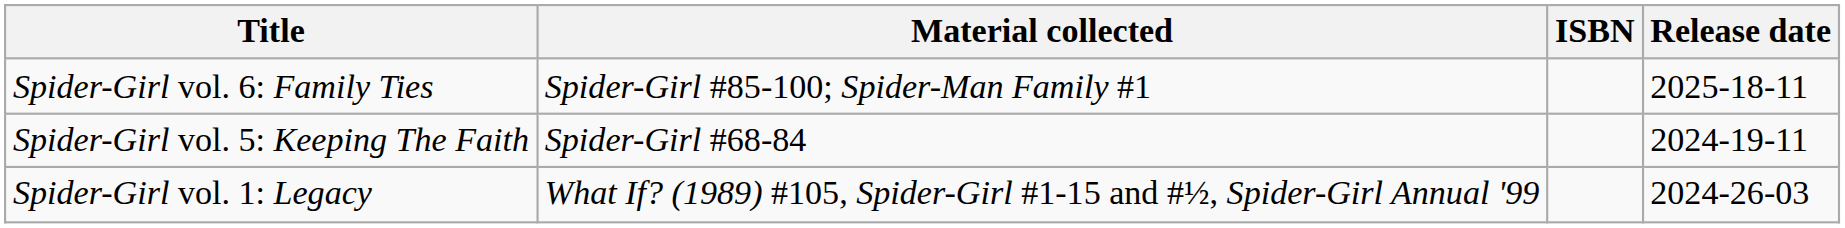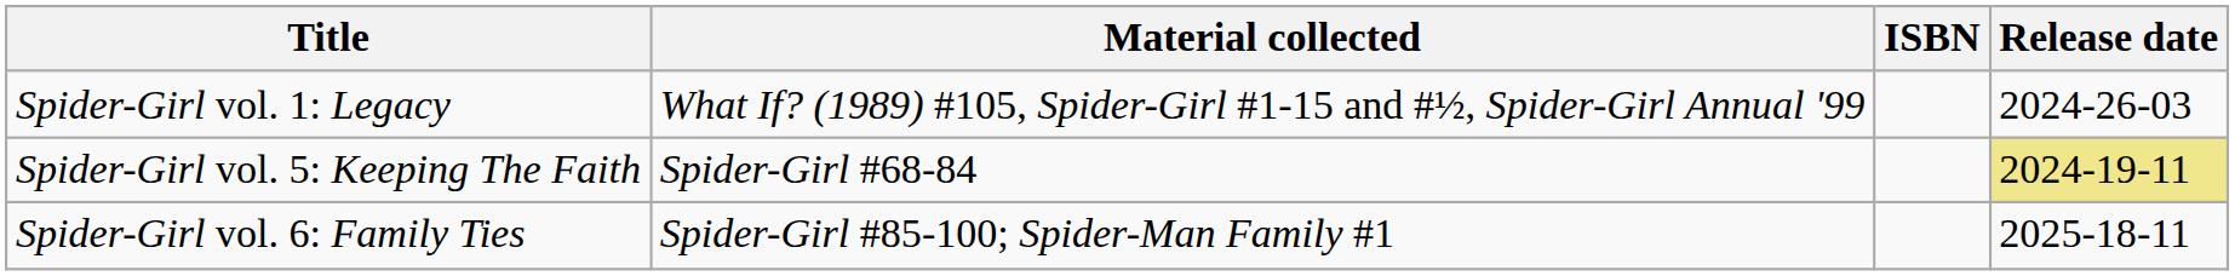 <table class="wikitable">
 <tr>
 <th>Title</th>
 <th>Material collected</th>
 <th>ISBN</th>
 <th>Release date</th>
 </tr>
 <tr>
+<td><em>Spider-Girl</em> vol. 1: <em>Legacy</em></td>
+<td><em>What If? (1989)</em> #105, <em>Spider-Girl</em> #1-15 and #½, <em>Spider-Girl Annual '99</em></td>
+<td></td>
+<td>2024-26-03</td>
+</tr>
+<tr>
+<td><em>Spider-Girl</em> vol. 5: <em>Keeping The Faith</em></td>
+<td><em>Spider-Girl</em> #68-84</td>
+<td></td>
+<td style="background: khaki;">2024-19-11</td>
+</tr>
+<tr>
 <td><em>Spider-Girl</em> vol. 6: <em>Family Ties</em></td>
 <td><em>Spider-Girl</em> #85-100; <em>Spider-Man Family</em> #1</td>
 <td></td>
 <td>2025-18-11</td>
 </tr>
-<tr>
-<td><em>Spider-Girl</em> vol. 5: <em>Keeping The Faith</em></td>
-<td><em>Spider-Girl</em> #68-84</td>
-<td></td>
-<td>2024-19-11</td>
-</tr>
-<tr>
-<td><em>Spider-Girl</em> vol. 1: <em>Legacy</em></td>
-<td><em>What If? (1989)</em> #105, <em>Spider-Girl</em> #1-15 and #½, <em>Spider-Girl Annual '99</em></td>
-<td></td>
-<td>2024-26-03</td>
-</tr>
 </table>
